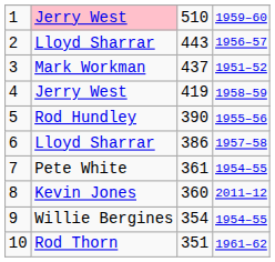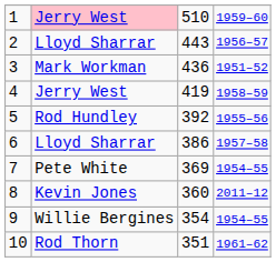 <table class="wikitable">
 <tr>
 </tr>
 <tr>
 <td>1</td>
 <td style="background: pink;"><a href='#'>Jerry West</a></td>
 <td>510</td>
 <td style="font-size:80%;"><a href='#'>1959–60</a></td>
 </tr>
 <tr>
 <td>2</td>
 <td><a href='#'>Lloyd Sharrar</a></td>
 <td>443</td>
 <td style="font-size:80%;"><a href='#'>1956–57</a></td>
 </tr>
 <tr>
 <td>3</td>
 <td><a href='#'>Mark Workman</a></td>
-<td>437</td>
+<td>436</td>
 <td style="font-size:80%;"><a href='#'>1951–52</a></td>
 </tr>
 <tr>
 <td>4</td>
 <td><a href='#'>Jerry West</a></td>
 <td>419</td>
 <td style="font-size:80%;"><a href='#'>1958–59</a></td>
 </tr>
 <tr>
 <td>5</td>
 <td><a href='#'>Rod Hundley</a></td>
-<td>390</td>
+<td>392</td>
 <td style="font-size:80%;"><a href='#'>1955–56</a></td>
 </tr>
 <tr>
 <td>6</td>
 <td><a href='#'>Lloyd Sharrar</a></td>
 <td>386</td>
 <td style="font-size:80%;"><a href='#'>1957–58</a></td>
 </tr>
 <tr>
 <td>7</td>
 <td>Pete White</td>
-<td>361</td>
+<td>369</td>
 <td style="font-size:80%;"><a href='#'>1954–55</a></td>
 </tr>
 <tr>
 <td>8</td>
 <td><a href='#'>Kevin Jones</a></td>
 <td>360</td>
 <td style="font-size:80%;"><a href='#'>2011–12</a></td>
 </tr>
 <tr>
 <td>9</td>
 <td>Willie Bergines</td>
 <td>354</td>
 <td style="font-size:80%;"><a href='#'>1954–55</a></td>
 </tr>
 <tr>
 <td>10</td>
 <td><a href='#'>Rod Thorn</a></td>
 <td>351</td>
 <td style="font-size:80%;"><a href='#'>1961–62</a></td>
 </tr>
 </table>
